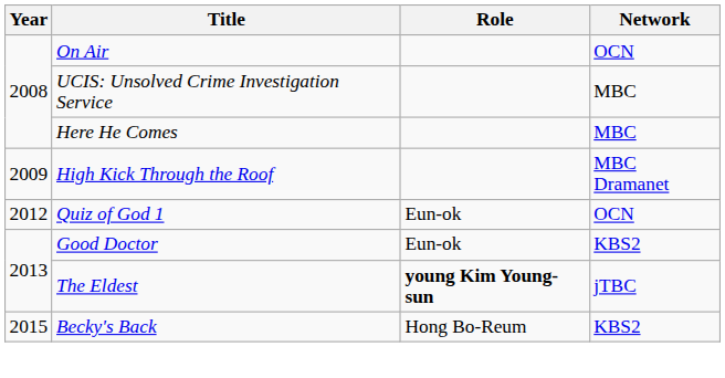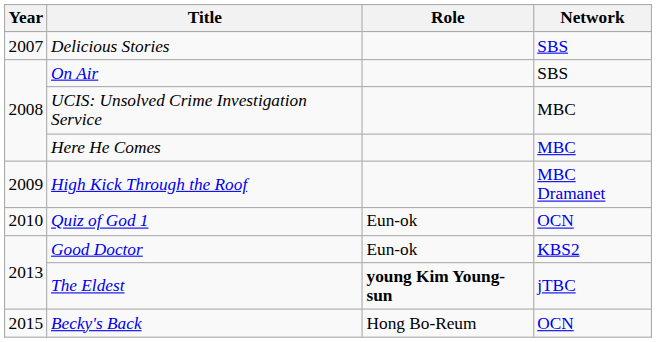 <table class="wikitable" style="width:600px">
 <tr>
 <th width=10>Year</th>
 <th>Title</th>
 <th>Role</th>
 <th>Network</th>
 </tr>
 <tr>
+<td>2007</td>
+<td><em>Delicious Stories</em></td>
+<td></td>
+<td><a href='#'>SBS</a></td>
+</tr>
+<tr>
 <td rowspan=3>2008</td>
 <td><em><a href='#'>On Air</a></em></td>
 <td></td>
-<td><a href='#'>OCN</a></td>
+<td>SBS</td>
 </tr>
 <tr>
 <td><em>UCIS: Unsolved Crime Investigation Service</em></td>
 <td></td>
 <td>MBC</td>
 </tr>
 <tr>
 <td><em>Here He Comes</em></td>
 <td></td>
 <td><a href='#'>MBC</a></td>
 </tr>
 <tr>
 <td>2009</td>
 <td><em><a href='#'>High Kick Through the Roof</a></em></td>
 <td></td>
 <td><a href='#'>MBC Dramanet</a></td>
 </tr>
 <tr>
-<td>2012</td>
+<td>2010</td>
 <td><em><a href='#'>Quiz of God 1</a></em></td>
 <td>Eun-ok</td>
 <td><a href='#'>OCN</a></td>
 </tr>
 <tr>
 <td rowspan=2>2013</td>
 <td><em><a href='#'>Good Doctor</a></em></td>
 <td>Eun-ok</td>
 <td><a href='#'>KBS2</a></td>
 </tr>
 <tr>
 <td><em><a href='#'>The Eldest</a></em></td>
 <td><strong>young Kim Young-sun</strong></td>
 <td><a href='#'>jTBC</a></td>
 </tr>
 <tr>
 <td>2015</td>
 <td><em><a href='#'>Becky's Back</a></em></td>
 <td>Hong Bo-Reum</td>
-<td><a href='#'>KBS2</a></td>
+<td><a href='#'>OCN</a></td>
 </tr>
 </table>
